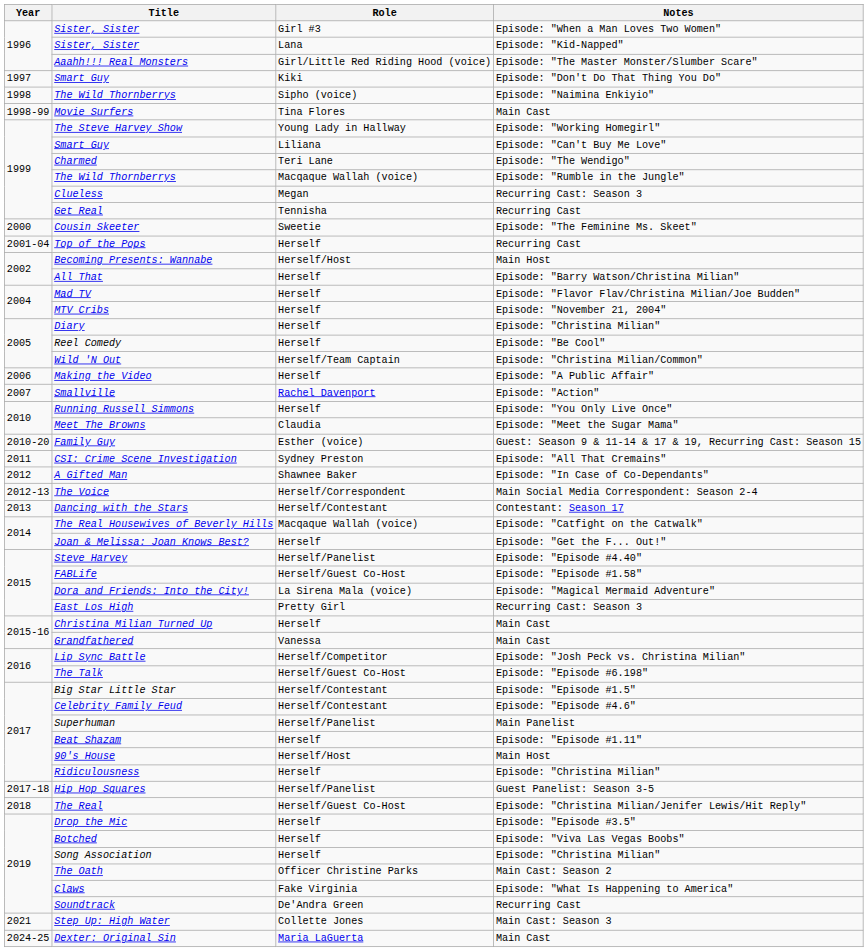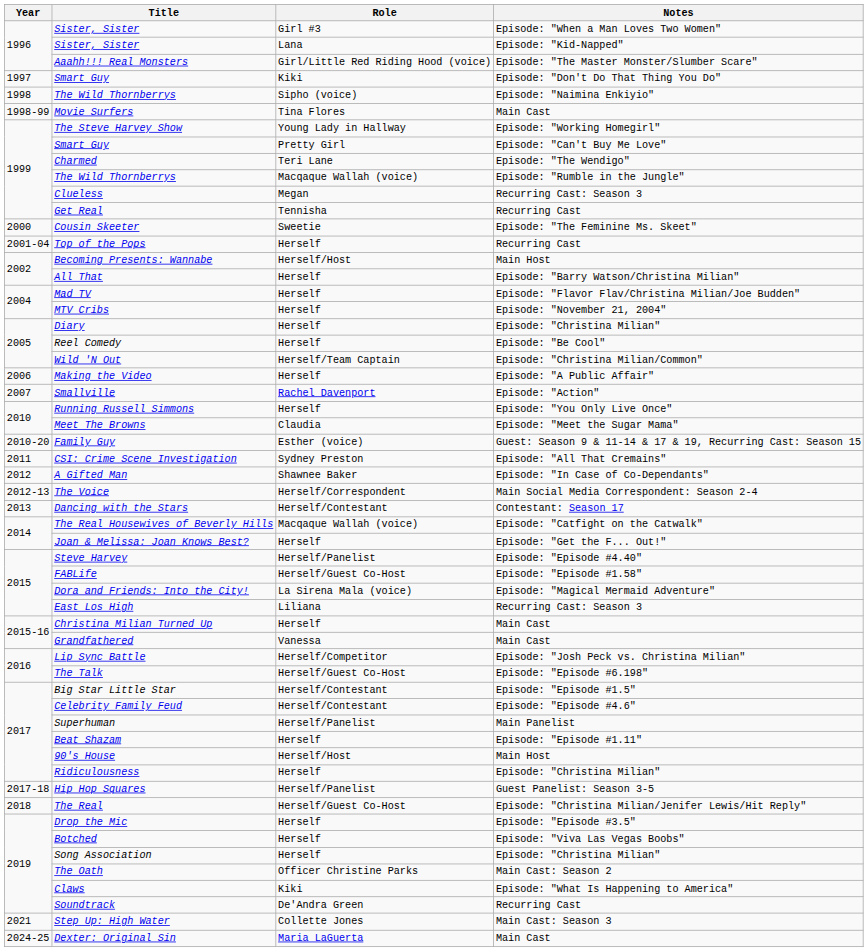 <table class="wikitable sortable">
 <tr>
 <th>Year</th>
 <th>Title</th>
 <th>Role</th>
 <th>Notes</th>
 </tr>
 <tr>
 <td rowspan="3">1996</td>
 <td><em><a href='#'>Sister, Sister</a></em></td>
 <td>Girl #3</td>
 <td>Episode: "When a Man Loves Two Women"</td>
 </tr>
 <tr>
 <td><em><a href='#'>Sister, Sister</a></em></td>
 <td>Lana</td>
 <td>Episode: "Kid-Napped"</td>
 </tr>
 <tr>
 <td><em><a href='#'>Aaahh!!! Real Monsters</a></em></td>
 <td>Girl/Little Red Riding Hood (voice)</td>
 <td>Episode: "The Master Monster/Slumber Scare"</td>
 </tr>
 <tr>
 <td>1997</td>
 <td><em><a href='#'>Smart Guy</a></em></td>
 <td>Kiki</td>
 <td>Episode: "Don't Do That Thing You Do"</td>
 </tr>
 <tr>
 <td>1998</td>
 <td><em><a href='#'>The Wild Thornberrys</a></em></td>
 <td>Sipho (voice)</td>
 <td>Episode: "Naimina Enkiyio"</td>
 </tr>
 <tr>
 <td>1998-99</td>
 <td><em><a href='#'>Movie Surfers</a></em></td>
 <td>Tina Flores</td>
 <td>Main Cast</td>
 </tr>
 <tr>
 <td rowspan="6">1999</td>
 <td><em><a href='#'>The Steve Harvey Show</a></em></td>
 <td>Young Lady in Hallway</td>
 <td>Episode: "Working Homegirl"</td>
 </tr>
 <tr>
 <td><em><a href='#'>Smart Guy</a></em></td>
-<td>Liliana</td>
+<td>Pretty Girl</td>
 <td>Episode: "Can't Buy Me Love"</td>
 </tr>
 <tr>
 <td><em><a href='#'>Charmed</a></em></td>
 <td>Teri Lane</td>
 <td>Episode: "The Wendigo"</td>
 </tr>
 <tr>
 <td><em><a href='#'>The Wild Thornberrys</a></em></td>
 <td>Macqaque Wallah (voice)</td>
 <td>Episode: "Rumble in the Jungle"</td>
 </tr>
 <tr>
 <td><em><a href='#'>Clueless</a></em></td>
 <td>Megan</td>
 <td>Recurring Cast: Season 3</td>
 </tr>
 <tr>
 <td><em><a href='#'>Get Real</a></em></td>
 <td>Tennisha</td>
 <td>Recurring Cast</td>
 </tr>
 <tr>
 <td>2000</td>
 <td><em><a href='#'>Cousin Skeeter</a></em></td>
 <td>Sweetie</td>
 <td>Episode: "The Feminine Ms. Skeet"</td>
 </tr>
 <tr>
 <td>2001-04</td>
 <td><em><a href='#'>Top of the Pops</a></em></td>
 <td>Herself</td>
 <td>Recurring Cast</td>
 </tr>
 <tr>
 <td rowspan="2">2002</td>
 <td><em><a href='#'>Becoming Presents: Wannabe</a></em></td>
 <td>Herself/Host</td>
 <td>Main Host</td>
 </tr>
 <tr>
 <td><em><a href='#'>All That</a></em></td>
 <td>Herself</td>
 <td>Episode: "Barry Watson/Christina Milian"</td>
 </tr>
 <tr>
 <td rowspan="2">2004</td>
 <td><em><a href='#'>Mad TV</a></em></td>
 <td>Herself</td>
 <td>Episode: "Flavor Flav/Christina Milian/Joe Budden"</td>
 </tr>
 <tr>
 <td><em><a href='#'>MTV Cribs</a></em></td>
 <td>Herself</td>
 <td>Episode: "November 21, 2004"</td>
 </tr>
 <tr>
 <td rowspan="3">2005</td>
 <td><em><a href='#'>Diary</a></em></td>
 <td>Herself</td>
 <td>Episode: "Christina Milian"</td>
 </tr>
 <tr>
 <td><em>Reel Comedy</em></td>
 <td>Herself</td>
 <td>Episode: "Be Cool"</td>
 </tr>
 <tr>
 <td><em><a href='#'>Wild 'N Out</a></em></td>
 <td>Herself/Team Captain</td>
 <td>Episode: "Christina Milian/Common"</td>
 </tr>
 <tr>
 <td>2006</td>
 <td><em><a href='#'>Making the Video</a></em></td>
 <td>Herself</td>
 <td>Episode: "A Public Affair"</td>
 </tr>
 <tr>
 <td>2007</td>
 <td><em><a href='#'>Smallville</a></em></td>
 <td><a href='#'>Rachel Davenport</a></td>
 <td>Episode: "Action"</td>
 </tr>
 <tr>
 <td rowspan="2">2010</td>
 <td><em><a href='#'>Running Russell Simmons</a></em></td>
 <td>Herself</td>
 <td>Episode: "You Only Live Once"</td>
 </tr>
 <tr>
 <td><em><a href='#'>Meet The Browns</a></em></td>
 <td>Claudia</td>
 <td>Episode: "Meet the Sugar Mama"</td>
 </tr>
 <tr>
 <td>2010-20</td>
 <td><em><a href='#'>Family Guy</a></em></td>
 <td>Esther (voice)</td>
 <td>Guest: Season 9 & 11-14 & 17 & 19, Recurring Cast: Season 15</td>
 </tr>
 <tr>
 <td>2011</td>
 <td><em><a href='#'>CSI: Crime Scene Investigation</a></em></td>
 <td>Sydney Preston</td>
 <td>Episode: "All That Cremains"</td>
 </tr>
 <tr>
 <td>2012</td>
 <td><em><a href='#'>A Gifted Man</a></em></td>
 <td>Shawnee Baker</td>
 <td>Episode: "In Case of Co-Dependants"</td>
 </tr>
 <tr>
 <td>2012-13</td>
 <td><em><a href='#'>The Voice</a></em></td>
 <td>Herself/Correspondent</td>
 <td>Main Social Media Correspondent: Season 2-4</td>
 </tr>
 <tr>
 <td>2013</td>
 <td><em><a href='#'>Dancing with the Stars</a></em></td>
 <td>Herself/Contestant</td>
 <td>Contestant: <a href='#'>Season 17</a></td>
 </tr>
 <tr>
 <td rowspan="2">2014</td>
 <td><em><a href='#'>The Real Housewives of Beverly Hills</a></em></td>
 <td>Macqaque Wallah (voice)</td>
 <td>Episode: "Catfight on the Catwalk"</td>
 </tr>
 <tr>
 <td><em><a href='#'>Joan & Melissa: Joan Knows Best?</a></em></td>
 <td>Herself</td>
 <td>Episode: "Get the F... Out!"</td>
 </tr>
 <tr>
 <td rowspan="4">2015</td>
 <td><em><a href='#'>Steve Harvey</a></em></td>
 <td>Herself/Panelist</td>
 <td>Episode: "Episode #4.40"</td>
 </tr>
 <tr>
 <td><em><a href='#'>FABLife</a></em></td>
 <td>Herself/Guest Co-Host</td>
 <td>Episode: "Episode #1.58"</td>
 </tr>
 <tr>
 <td><em><a href='#'>Dora and Friends: Into the City!</a></em></td>
 <td>La Sirena Mala (voice)</td>
 <td>Episode: "Magical Mermaid Adventure"</td>
 </tr>
 <tr>
 <td><em><a href='#'>East Los High</a></em></td>
-<td>Pretty Girl</td>
+<td>Liliana</td>
 <td>Recurring Cast: Season 3</td>
 </tr>
 <tr>
 <td rowspan="2">2015-16</td>
 <td><em><a href='#'>Christina Milian Turned Up</a></em></td>
 <td>Herself</td>
 <td>Main Cast</td>
 </tr>
 <tr>
 <td><em><a href='#'>Grandfathered</a></em></td>
 <td>Vanessa</td>
 <td>Main Cast</td>
 </tr>
 <tr>
 <td rowspan="2">2016</td>
 <td><em><a href='#'>Lip Sync Battle</a></em></td>
 <td>Herself/Competitor</td>
 <td>Episode: "Josh Peck vs. Christina Milian"</td>
 </tr>
 <tr>
 <td><em><a href='#'>The Talk</a></em></td>
 <td>Herself/Guest Co-Host</td>
 <td>Episode: "Episode #6.198"</td>
 </tr>
 <tr>
 <td rowspan="6">2017</td>
 <td><em>Big Star Little Star</em></td>
 <td>Herself/Contestant</td>
 <td>Episode: "Episode #1.5"</td>
 </tr>
 <tr>
 <td><em><a href='#'>Celebrity Family Feud</a></em></td>
 <td>Herself/Contestant</td>
 <td>Episode: "Episode #4.6"</td>
 </tr>
 <tr>
 <td><em>Superhuman</em></td>
 <td>Herself/Panelist</td>
 <td>Main Panelist</td>
 </tr>
 <tr>
 <td><em><a href='#'>Beat Shazam</a></em></td>
 <td>Herself</td>
 <td>Episode: "Episode #1.11"</td>
 </tr>
 <tr>
 <td><em><a href='#'>90's House</a></em></td>
 <td>Herself/Host</td>
 <td>Main Host</td>
 </tr>
 <tr>
 <td><em><a href='#'>Ridiculousness</a></em></td>
 <td>Herself</td>
 <td>Episode: "Christina Milian"</td>
 </tr>
 <tr>
 <td>2017-18</td>
 <td><em><a href='#'>Hip Hop Squares</a></em></td>
 <td>Herself/Panelist</td>
 <td>Guest Panelist: Season 3-5</td>
 </tr>
 <tr>
 <td>2018</td>
 <td><em><a href='#'>The Real</a></em></td>
 <td>Herself/Guest Co-Host</td>
 <td>Episode: "Christina Milian/Jenifer Lewis/Hit Reply"</td>
 </tr>
 <tr>
 <td rowspan="6">2019</td>
 <td><em><a href='#'>Drop the Mic</a></em></td>
 <td>Herself</td>
 <td>Episode: "Episode #3.5"</td>
 </tr>
 <tr>
 <td><em><a href='#'>Botched</a></em></td>
 <td>Herself</td>
 <td>Episode: "Viva Las Vegas Boobs"</td>
 </tr>
 <tr>
 <td><em>Song Association</em></td>
 <td>Herself</td>
 <td>Episode: "Christina Milian"</td>
 </tr>
 <tr>
 <td><a href='#'><em>The Oath</em></a></td>
 <td>Officer Christine Parks</td>
 <td>Main Cast: Season 2</td>
 </tr>
 <tr>
 <td><em><a href='#'>Claws</a></em></td>
-<td>Fake Virginia</td>
+<td>Kiki</td>
 <td>Episode: "What Is Happening to America"</td>
 </tr>
 <tr>
 <td><em><a href='#'>Soundtrack</a></em></td>
 <td>De'Andra Green</td>
 <td>Recurring Cast</td>
 </tr>
 <tr>
 <td>2021</td>
 <td><em><a href='#'>Step Up: High Water</a></em></td>
 <td>Collette Jones</td>
 <td>Main Cast: Season 3</td>
 </tr>
 <tr>
 <td>2024-25</td>
 <td><em><a href='#'>Dexter: Original Sin</a></em></td>
 <td><a href='#'>Maria LaGuerta</a></td>
 <td>Main Cast</td>
 </tr>
 </table>
